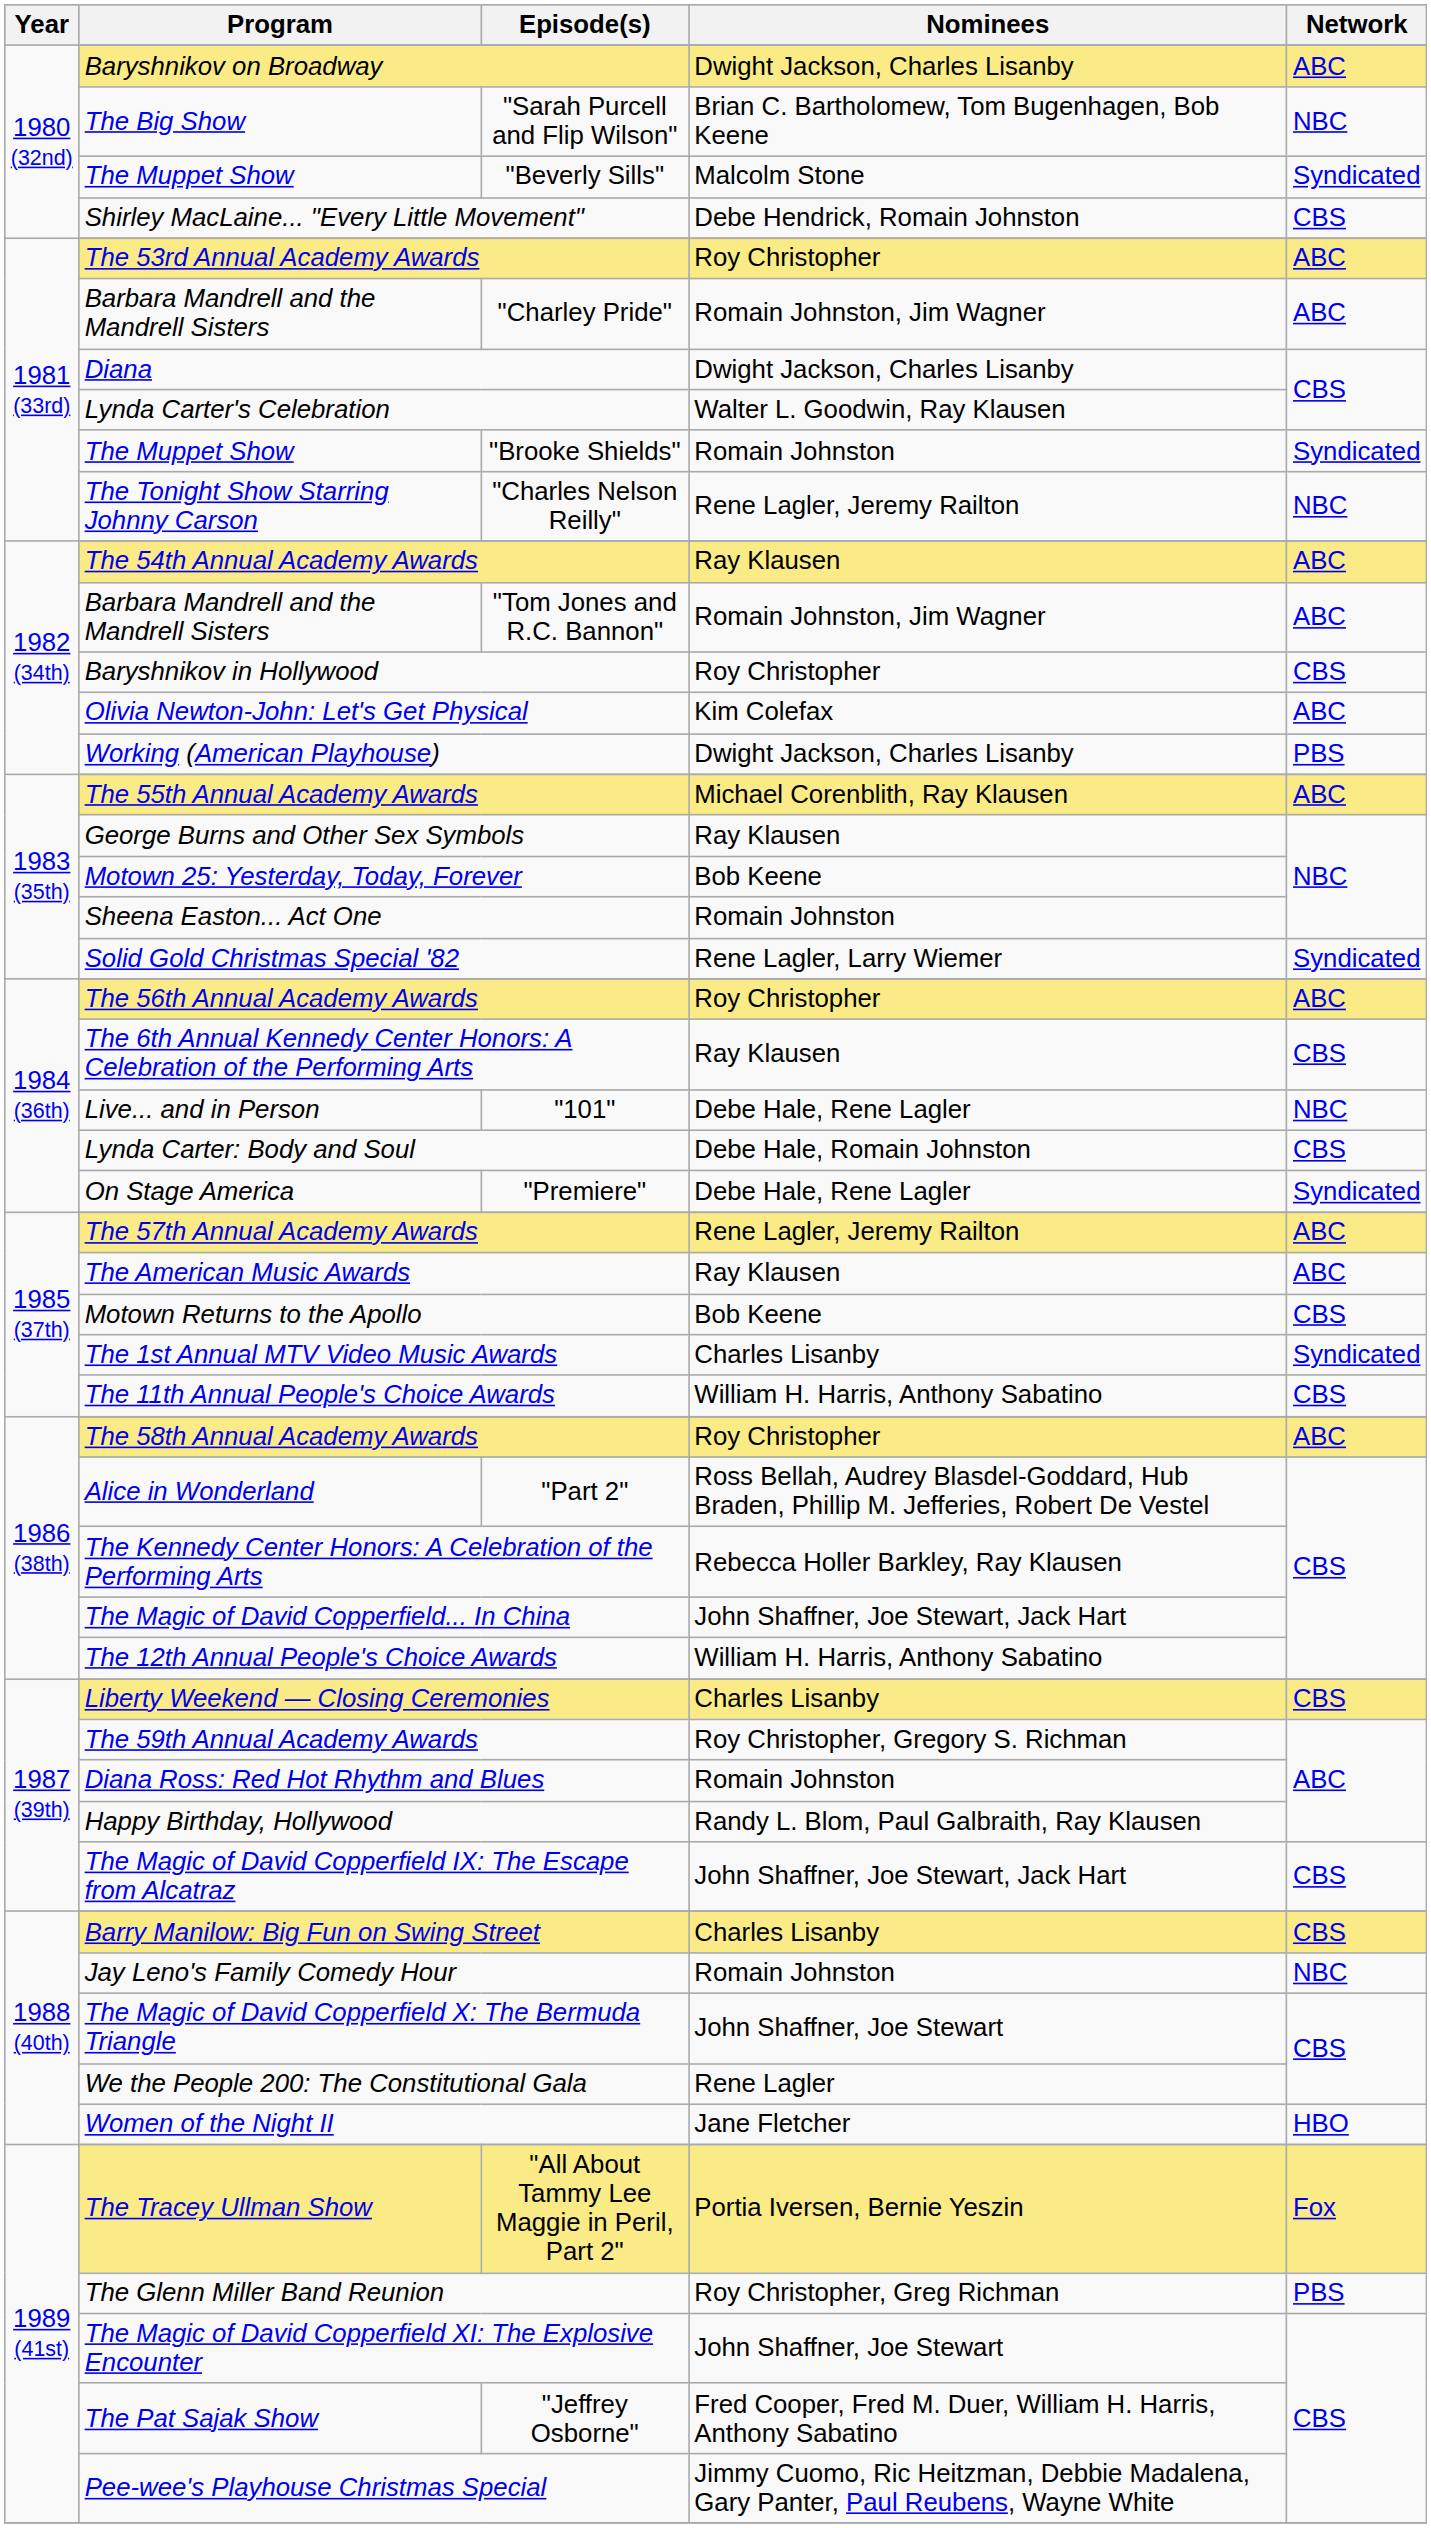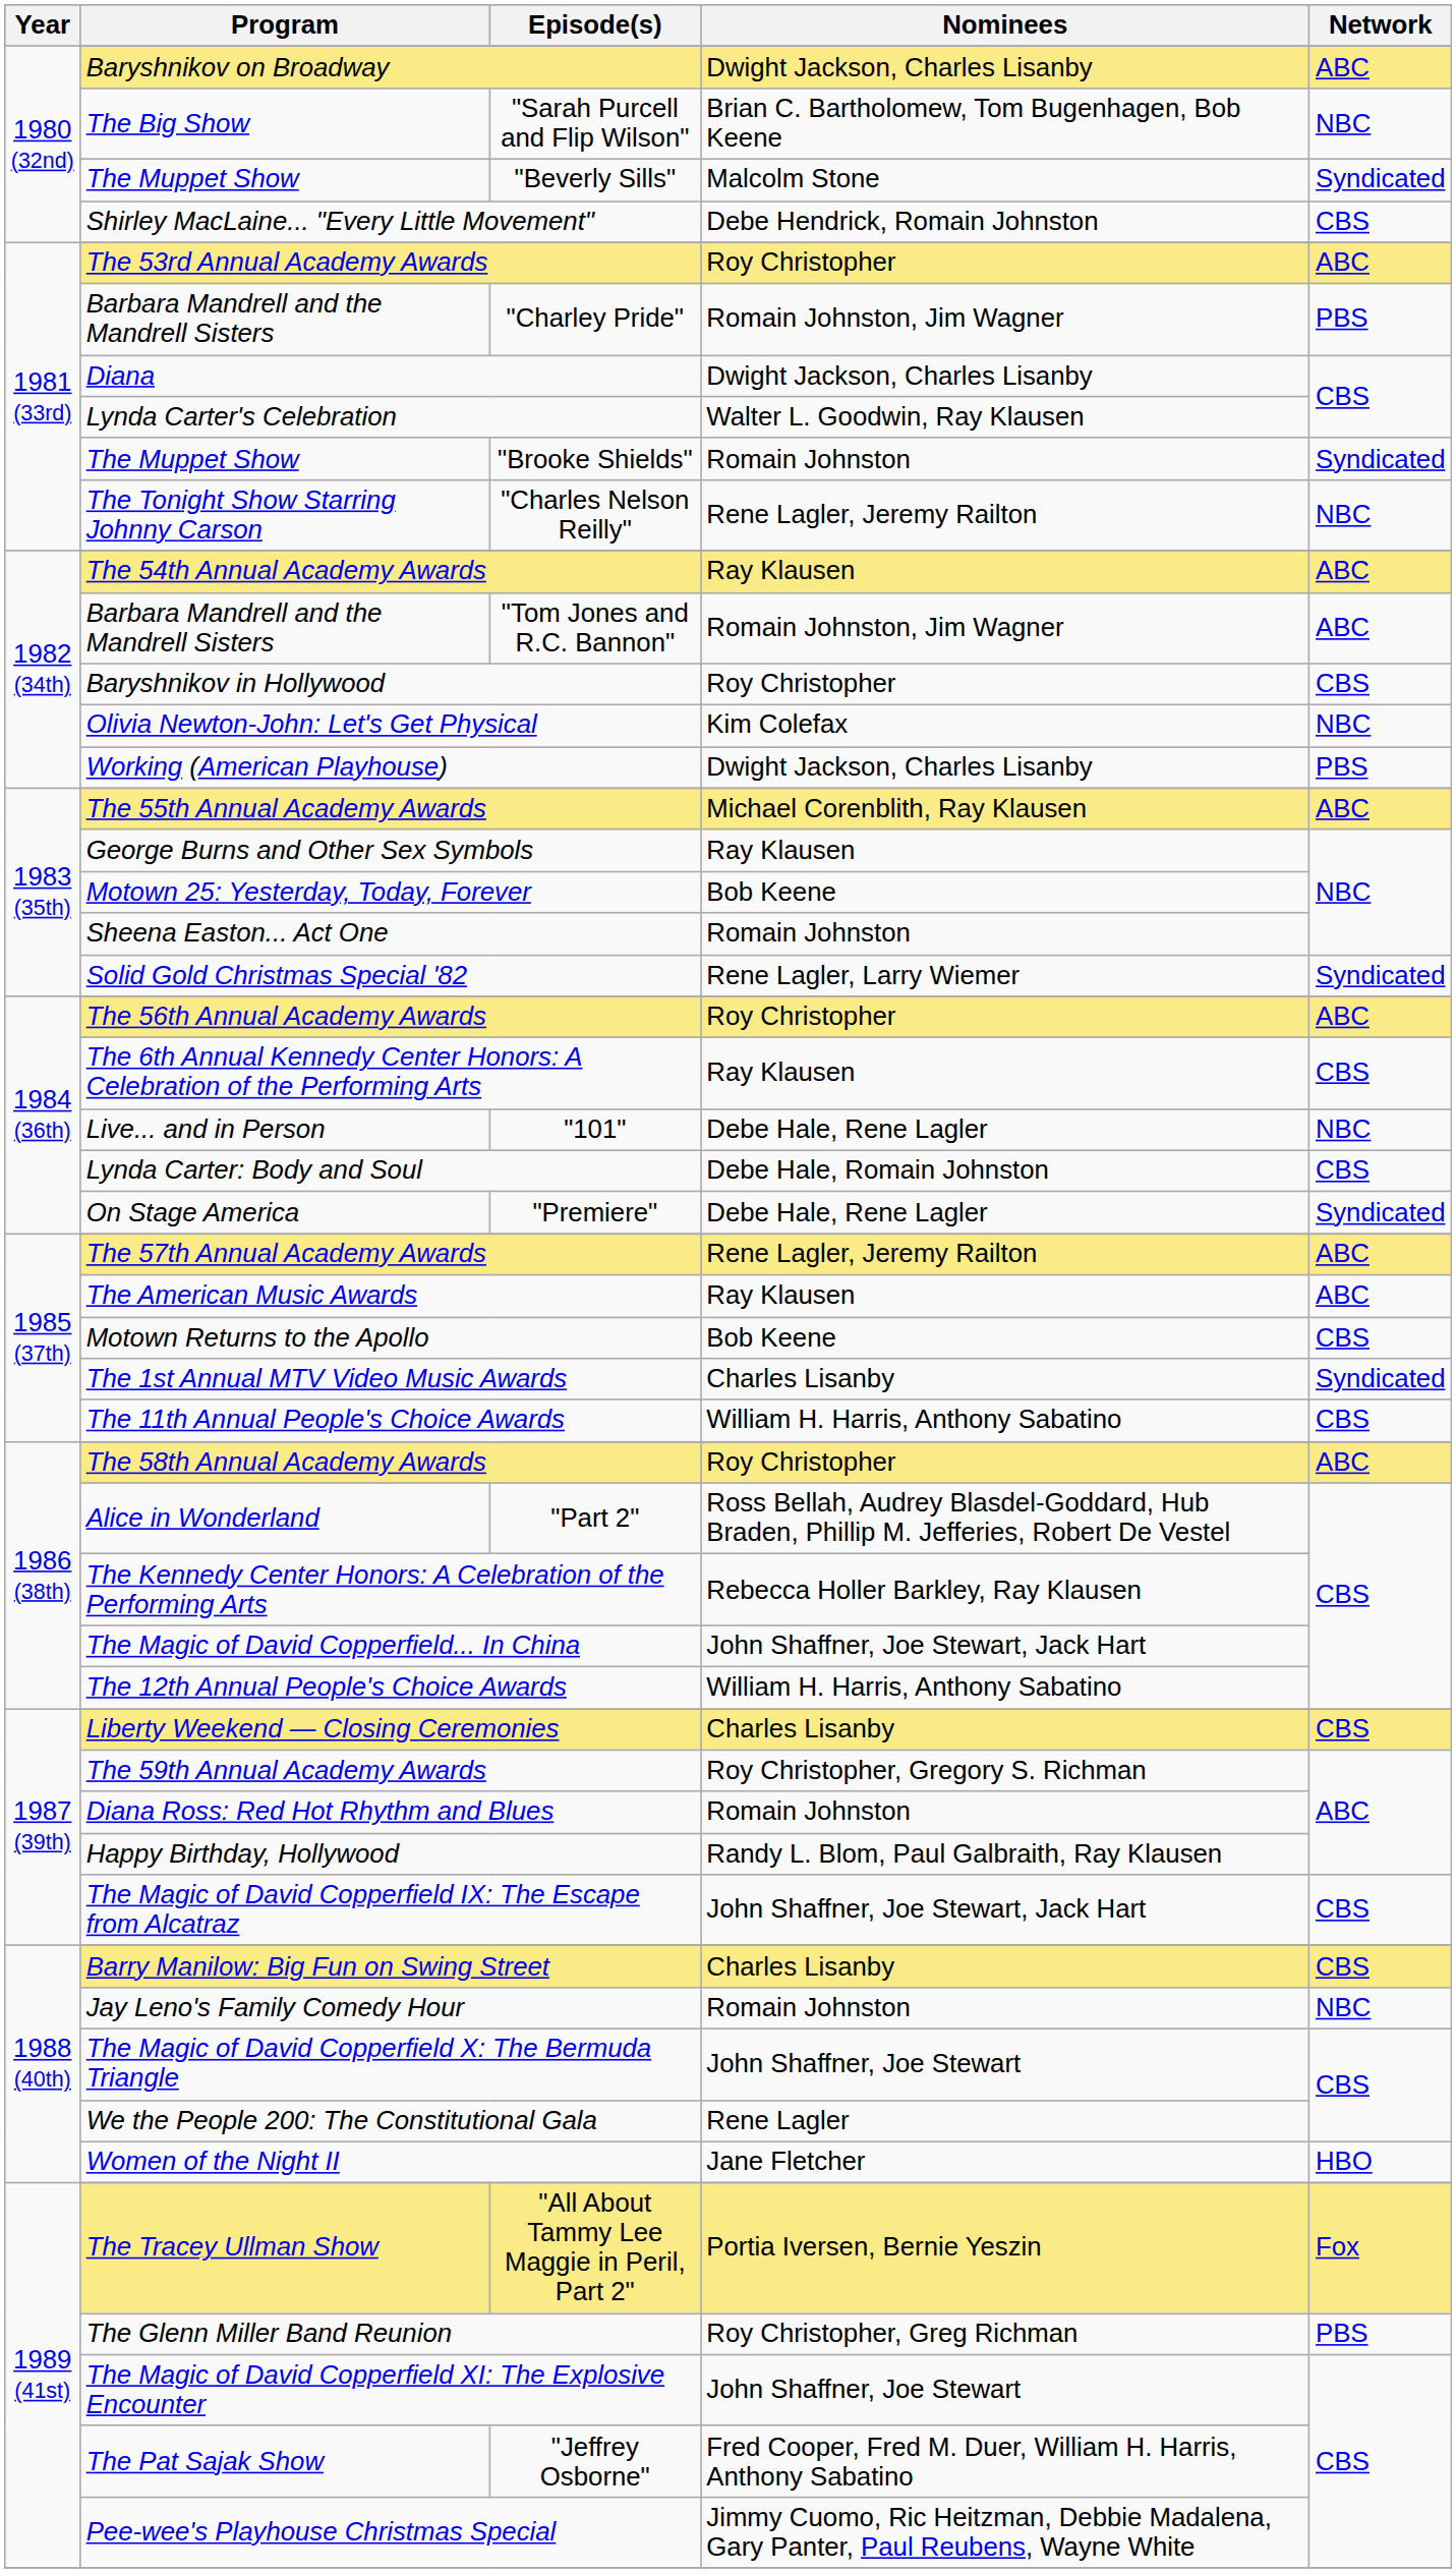 <table class="wikitable" style="width:100%">
 <tr bgcolor="#bebebe">
 <th width="5%">Year</th>
 <th width="30%">Program</th>
 <th width="15%">Episode(s)</th>
 <th width="45%">Nominees</th>
 <th width="5%">Network</th>
 </tr>
 <tr>
 <td rowspan=5 style="text-align:center"><a href='#'>1980</a><br><small><a href='#'>(32nd)</a></small><br></td>
 </tr>
 <tr style="background:#FAEB86">
 <td colspan=2><em>Baryshnikov on Broadway</em></td>
 <td>Dwight Jackson, Charles Lisanby</td>
 <td><a href='#'>ABC</a></td>
 </tr>
 <tr>
 <td><em><a href='#'>The Big Show</a></em></td>
 <td align=center>"Sarah Purcell and Flip Wilson"</td>
 <td>Brian C. Bartholomew, Tom Bugenhagen, Bob Keene</td>
 <td><a href='#'>NBC</a></td>
 </tr>
 <tr>
 <td><em><a href='#'>The Muppet Show</a></em></td>
 <td align=center>"Beverly Sills"</td>
 <td>Malcolm Stone</td>
 <td><a href='#'>Syndicated</a></td>
 </tr>
 <tr>
 <td colspan=2><em>Shirley MacLaine... "Every Little Movement"</em></td>
 <td>Debe Hendrick, Romain Johnston</td>
 <td><a href='#'>CBS</a></td>
 </tr>
 <tr>
 <td rowspan=7 style="text-align:center"><a href='#'>1981</a><br><small><a href='#'>(33rd)</a></small><br></td>
 </tr>
 <tr style="background:#FAEB86">
 <td colspan=2><em><a href='#'>The 53rd Annual Academy Awards</a></em></td>
 <td>Roy Christopher</td>
 <td><a href='#'>ABC</a></td>
 </tr>
 <tr>
 <td><em>Barbara Mandrell and the Mandrell Sisters</em></td>
 <td align=center>"Charley Pride"</td>
 <td>Romain Johnston, Jim Wagner</td>
-<td><a href='#'>ABC</a></td>
+<td><a href='#'>PBS</a></td>
 </tr>
 <tr>
 <td colspan=2><em><a href='#'>Diana</a></em></td>
 <td>Dwight Jackson, Charles Lisanby</td>
 <td rowspan=2><a href='#'>CBS</a></td>
 </tr>
 <tr>
 <td colspan=2><em>Lynda Carter's Celebration</em></td>
 <td>Walter L. Goodwin, Ray Klausen</td>
 </tr>
 <tr>
 <td><em><a href='#'>The Muppet Show</a></em></td>
 <td align=center>"Brooke Shields"</td>
 <td>Romain Johnston</td>
 <td><a href='#'>Syndicated</a></td>
 </tr>
 <tr>
 <td><em><a href='#'>The Tonight Show Starring Johnny Carson</a></em></td>
 <td align=center>"Charles Nelson Reilly"</td>
 <td>Rene Lagler, Jeremy Railton</td>
 <td><a href='#'>NBC</a></td>
 </tr>
 <tr>
 <td rowspan=6 style="text-align:center"><a href='#'>1982</a><br><small><a href='#'>(34th)</a></small><br></td>
 </tr>
 <tr style="background:#FAEB86">
 <td colspan=2><em><a href='#'>The 54th Annual Academy Awards</a></em></td>
 <td>Ray Klausen</td>
 <td><a href='#'>ABC</a></td>
 </tr>
 <tr>
 <td><em>Barbara Mandrell and the Mandrell Sisters</em></td>
 <td align=center>"Tom Jones and R.C. Bannon"</td>
 <td>Romain Johnston, Jim Wagner</td>
 <td><a href='#'>ABC</a></td>
 </tr>
 <tr>
 <td colspan=2><em>Baryshnikov in Hollywood</em></td>
 <td>Roy Christopher</td>
 <td><a href='#'>CBS</a></td>
 </tr>
 <tr>
 <td colspan=2><em><a href='#'>Olivia Newton-John: Let's Get Physical</a></em></td>
 <td>Kim Colefax</td>
-<td><a href='#'>ABC</a></td>
+<td><a href='#'>NBC</a></td>
 </tr>
 <tr>
 <td colspan=2><em><a href='#'>Working</a> (<a href='#'>American Playhouse</a>)</em></td>
 <td>Dwight Jackson, Charles Lisanby</td>
 <td><a href='#'>PBS</a></td>
 </tr>
 <tr>
 <td rowspan=6 style="text-align:center"><a href='#'>1983</a><br><small><a href='#'>(35th)</a></small><br></td>
 </tr>
 <tr style="background:#FAEB86">
 <td colspan=2><em><a href='#'>The 55th Annual Academy Awards</a></em></td>
 <td>Michael Corenblith, Ray Klausen</td>
 <td><a href='#'>ABC</a></td>
 </tr>
 <tr>
 <td colspan=2><em>George Burns and Other Sex Symbols</em></td>
 <td>Ray Klausen</td>
 <td rowspan=3><a href='#'>NBC</a></td>
 </tr>
 <tr>
 <td colspan=2><em><a href='#'>Motown 25: Yesterday, Today, Forever</a></em></td>
 <td>Bob Keene</td>
 </tr>
 <tr>
 <td colspan=2><em>Sheena Easton... Act One</em></td>
 <td>Romain Johnston</td>
 </tr>
 <tr>
 <td colspan=2><em><a href='#'>Solid Gold Christmas Special '82</a></em></td>
 <td>Rene Lagler, Larry Wiemer</td>
 <td><a href='#'>Syndicated</a></td>
 </tr>
 <tr>
 <td rowspan=6 style="text-align:center"><a href='#'>1984</a><br><small><a href='#'>(36th)</a></small><br></td>
 </tr>
 <tr style="background:#FAEB86">
 <td colspan=2><em><a href='#'>The 56th Annual Academy Awards</a></em></td>
 <td>Roy Christopher</td>
 <td><a href='#'>ABC</a></td>
 </tr>
 <tr>
 <td colspan=2><em><a href='#'>The 6th Annual Kennedy Center Honors: A Celebration of the Performing Arts</a></em></td>
 <td>Ray Klausen</td>
 <td><a href='#'>CBS</a></td>
 </tr>
 <tr>
 <td><em>Live... and in Person</em></td>
 <td align=center>"101"</td>
 <td>Debe Hale, Rene Lagler</td>
 <td><a href='#'>NBC</a></td>
 </tr>
 <tr>
 <td colspan=2><em>Lynda Carter: Body and Soul</em></td>
 <td>Debe Hale, Romain Johnston</td>
 <td><a href='#'>CBS</a></td>
 </tr>
 <tr>
 <td><em>On Stage America</em></td>
 <td align=center>"Premiere"</td>
 <td>Debe Hale, Rene Lagler</td>
 <td><a href='#'>Syndicated</a></td>
 </tr>
 <tr>
 <td rowspan=6 style="text-align:center"><a href='#'>1985</a><br><small><a href='#'>(37th)</a></small><br></td>
 </tr>
 <tr style="background:#FAEB86">
 <td colspan=2><em><a href='#'>The 57th Annual Academy Awards</a></em></td>
 <td>Rene Lagler, Jeremy Railton</td>
 <td><a href='#'>ABC</a></td>
 </tr>
 <tr>
 <td colspan=2><em><a href='#'>The American Music Awards</a></em></td>
 <td>Ray Klausen</td>
 <td><a href='#'>ABC</a></td>
 </tr>
 <tr>
 <td colspan=2><em>Motown Returns to the Apollo</em></td>
 <td>Bob Keene</td>
 <td><a href='#'>CBS</a></td>
 </tr>
 <tr>
 <td colspan=2><em><a href='#'>The 1st Annual MTV Video Music Awards</a></em></td>
 <td>Charles Lisanby</td>
 <td><a href='#'>Syndicated</a></td>
 </tr>
 <tr>
 <td colspan=2><em><a href='#'>The 11th Annual People's Choice Awards</a></em></td>
 <td>William H. Harris, Anthony Sabatino</td>
 <td><a href='#'>CBS</a></td>
 </tr>
 <tr>
 <td rowspan=6 style="text-align:center"><a href='#'>1986</a><br><small><a href='#'>(38th)</a></small><br></td>
 </tr>
 <tr style="background:#FAEB86">
 <td colspan=2><em><a href='#'>The 58th Annual Academy Awards</a></em></td>
 <td>Roy Christopher</td>
 <td><a href='#'>ABC</a></td>
 </tr>
 <tr>
 <td><em><a href='#'>Alice in Wonderland</a></em></td>
 <td align=center>"Part 2"</td>
 <td>Ross Bellah, Audrey Blasdel-Goddard, Hub Braden, Phillip M. Jefferies, Robert De Vestel</td>
 <td rowspan=4><a href='#'>CBS</a></td>
 </tr>
 <tr>
 <td colspan=2><em><a href='#'>The Kennedy Center Honors: A Celebration of the Performing Arts</a></em></td>
 <td>Rebecca Holler Barkley, Ray Klausen</td>
 </tr>
 <tr>
 <td colspan=2><em><a href='#'>The Magic of David Copperfield... In China</a></em></td>
 <td>John Shaffner, Joe Stewart, Jack Hart</td>
 </tr>
 <tr>
 <td colspan=2><em><a href='#'>The 12th Annual People's Choice Awards</a></em></td>
 <td>William H. Harris, Anthony Sabatino</td>
 </tr>
 <tr>
 <td rowspan=6 style="text-align:center"><a href='#'>1987</a><br><small><a href='#'>(39th)</a></small><br></td>
 </tr>
 <tr style="background:#FAEB86">
 <td colspan=2><em><a href='#'>Liberty Weekend — Closing Ceremonies</a></em></td>
 <td>Charles Lisanby</td>
 <td><a href='#'>CBS</a></td>
 </tr>
 <tr>
 <td colspan=2><em><a href='#'>The 59th Annual Academy Awards</a></em></td>
 <td>Roy Christopher, Gregory S. Richman</td>
 <td rowspan=3><a href='#'>ABC</a></td>
 </tr>
 <tr>
 <td colspan=2><em><a href='#'>Diana Ross: Red Hot Rhythm and Blues</a></em></td>
 <td>Romain Johnston</td>
 </tr>
 <tr>
 <td colspan=2><em>Happy Birthday, Hollywood</em></td>
 <td>Randy L. Blom, Paul Galbraith, Ray Klausen</td>
 </tr>
 <tr>
 <td colspan=2><em><a href='#'>The Magic of David Copperfield IX: The Escape from Alcatraz</a></em></td>
 <td>John Shaffner, Joe Stewart, Jack Hart</td>
 <td><a href='#'>CBS</a></td>
 </tr>
 <tr>
 <td rowspan=6 style="text-align:center"><a href='#'>1988</a><br><small><a href='#'>(40th)</a></small><br></td>
 </tr>
 <tr style="background:#FAEB86">
 <td colspan=2><em><a href='#'>Barry Manilow: Big Fun on Swing Street</a></em></td>
 <td>Charles Lisanby</td>
 <td><a href='#'>CBS</a></td>
 </tr>
 <tr>
 <td colspan=2><em>Jay Leno's Family Comedy Hour</em></td>
 <td>Romain Johnston</td>
 <td><a href='#'>NBC</a></td>
 </tr>
 <tr>
 <td colspan=2><em><a href='#'>The Magic of David Copperfield X: The Bermuda Triangle</a></em></td>
 <td>John Shaffner, Joe Stewart</td>
 <td rowspan=2><a href='#'>CBS</a></td>
 </tr>
 <tr>
 <td colspan=2><em>We the People 200: The Constitutional Gala</em></td>
 <td>Rene Lagler</td>
 </tr>
 <tr>
 <td colspan=2><em><a href='#'>Women of the Night II</a></em></td>
 <td>Jane Fletcher</td>
 <td><a href='#'>HBO</a></td>
 </tr>
 <tr>
 <td rowspan=6 style="text-align:center"><a href='#'>1989</a><br><small><a href='#'>(41st)</a></small><br></td>
 </tr>
 <tr style="background:#FAEB86">
 <td><em><a href='#'>The Tracey Ullman Show</a></em></td>
 <td align=center>"All About Tammy Lee Maggie in Peril, Part 2"</td>
 <td>Portia Iversen, Bernie Yeszin</td>
 <td><a href='#'>Fox</a></td>
 </tr>
 <tr>
 <td colspan=2><em>The Glenn Miller Band Reunion</em></td>
 <td>Roy Christopher, Greg Richman</td>
 <td><a href='#'>PBS</a></td>
 </tr>
 <tr>
 <td colspan=2><em><a href='#'>The Magic of David Copperfield XI: The Explosive Encounter</a></em></td>
 <td>John Shaffner, Joe Stewart</td>
 <td rowspan=3><a href='#'>CBS</a></td>
 </tr>
 <tr>
 <td><em><a href='#'>The Pat Sajak Show</a></em></td>
 <td align=center>"Jeffrey Osborne"</td>
 <td>Fred Cooper, Fred M. Duer, William H. Harris, Anthony Sabatino</td>
 </tr>
 <tr>
 <td colspan=2><em><a href='#'>Pee-wee's Playhouse Christmas Special</a></em></td>
 <td>Jimmy Cuomo, Ric Heitzman, Debbie Madalena, Gary Panter, <a href='#'>Paul Reubens</a>, Wayne White</td>
 </tr>
 <tr>
 </tr>
 </table>
